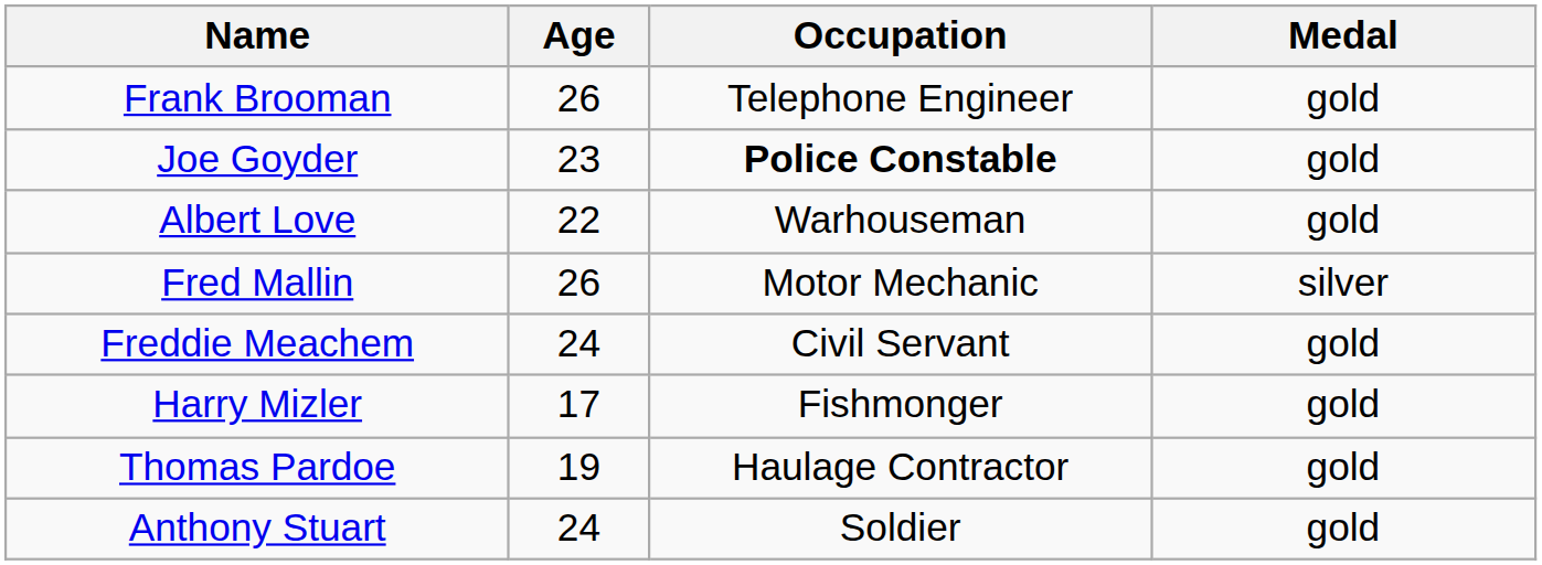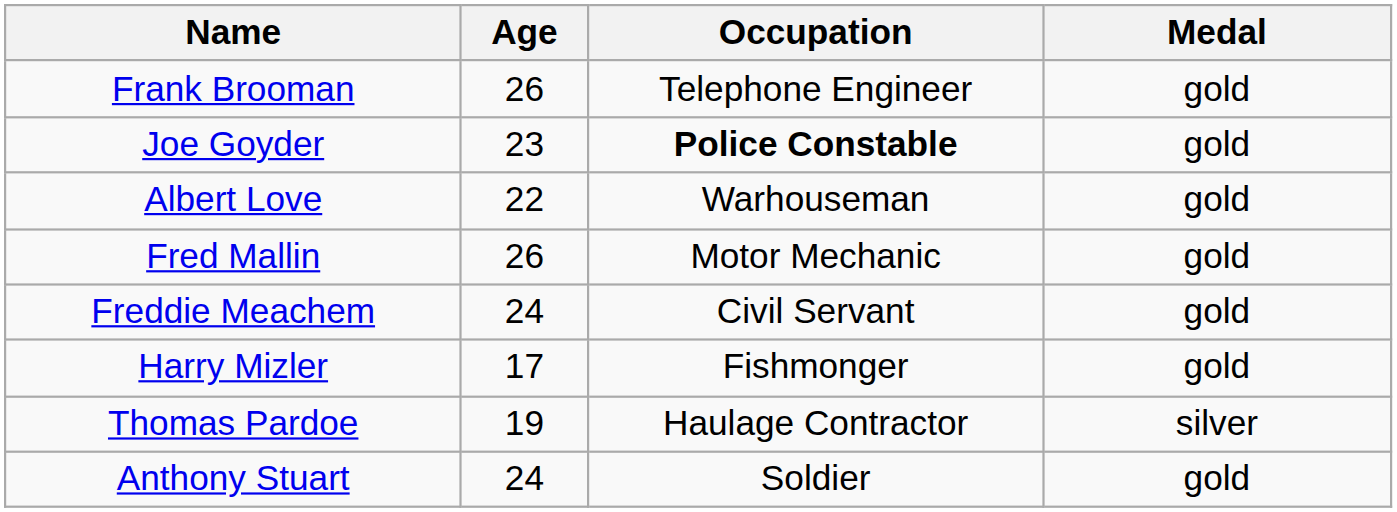 <table class="wikitable" style="text-align: center">
 <tr>
 <th width=200>Name</th>
 <th width=50>Age</th>
 <th width=200>Occupation</th>
 <th width=150>Medal</th>
 </tr>
 <tr>
 <td><a href='#'>Frank Brooman</a></td>
 <td>26</td>
 <td>Telephone Engineer</td>
 <td>gold</td>
 </tr>
 <tr>
 <td><a href='#'>Joe Goyder</a></td>
 <td>23</td>
 <td><strong>Police Constable</strong></td>
 <td>gold</td>
 </tr>
 <tr>
 <td><a href='#'>Albert Love</a></td>
 <td>22</td>
 <td>Warhouseman</td>
 <td>gold</td>
 </tr>
 <tr>
 <td><a href='#'>Fred Mallin</a></td>
 <td>26</td>
 <td>Motor Mechanic</td>
-<td>silver</td>
+<td>gold</td>
 </tr>
 <tr>
 <td><a href='#'>Freddie Meachem</a></td>
 <td>24</td>
 <td>Civil Servant</td>
 <td>gold</td>
 </tr>
 <tr>
 <td><a href='#'>Harry Mizler</a></td>
 <td>17</td>
 <td>Fishmonger</td>
 <td>gold</td>
 </tr>
 <tr>
 <td><a href='#'>Thomas Pardoe</a></td>
 <td>19</td>
 <td>Haulage Contractor</td>
-<td>gold</td>
+<td>silver</td>
 </tr>
 <tr>
 <td><a href='#'>Anthony Stuart</a></td>
 <td>24</td>
 <td>Soldier</td>
 <td>gold</td>
 </tr>
 </table>
